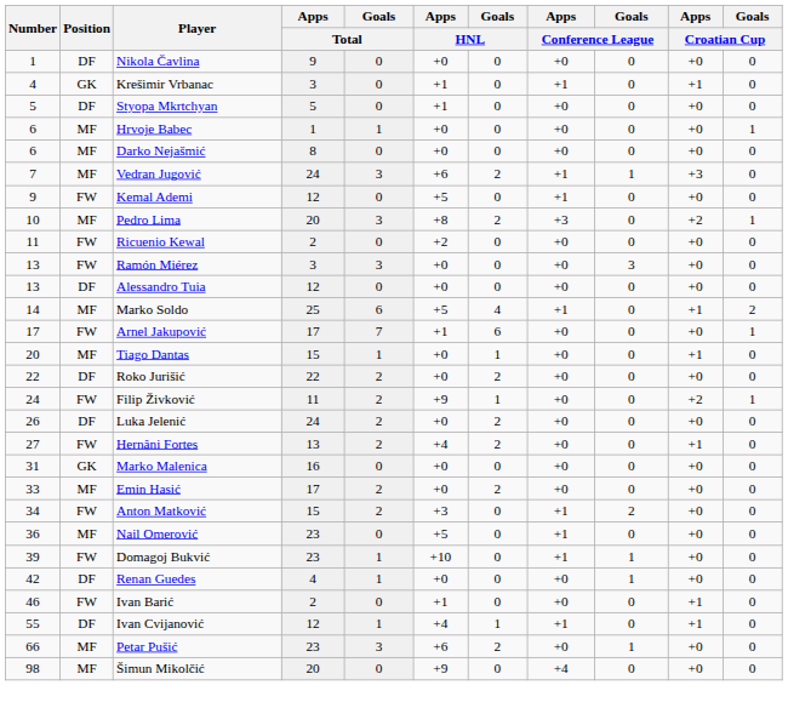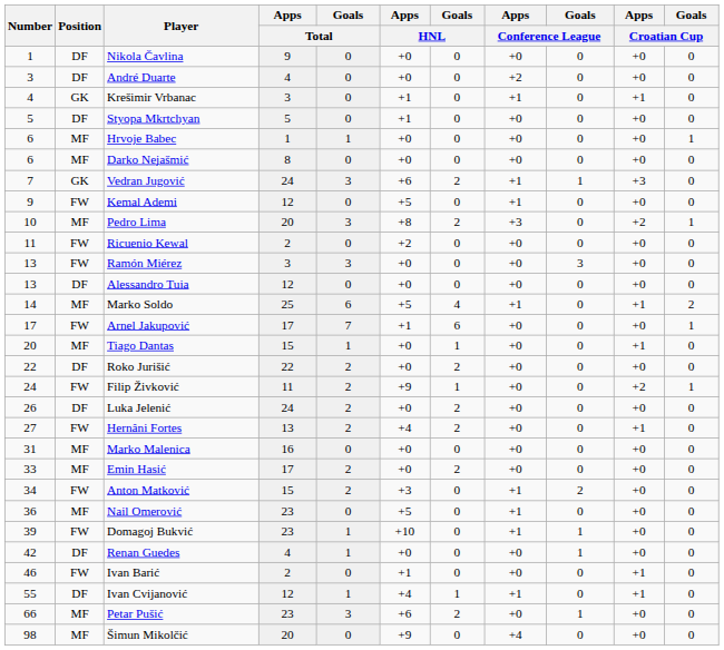 <table class="wikitable sortable" style="font-size: 95%; text-align: center;">
 <tr>
 <th width=40 rowspan="2" align="center">Number</th>
 <th width=40 rowspan="2" align="center">Position</th>
 <th width=180 rowspan="2" align="center">Player</th>
 <th>Apps</th>
 <th>Goals</th>
 <th>Apps</th>
 <th>Goals</th>
 <th>Apps</th>
 <th>Goals</th>
 <th>Apps</th>
 <th>Goals</th>
 </tr>
 <tr>
 <th class="unsortable" width=140 colspan="2" align="center">Total</th>
 <th class="unsortable" width=120 colspan="2" align="center"><a href='#'>HNL</a></th>
 <th class="unsortable" width=150 colspan="2" align="center"><a href='#'>Conference League</a></th>
 <th class="unsortable" width=120 colspan="2" align="center"><a href='#'>Croatian Cup</a></th>
 </tr>
 <tr>
 <td>1</td>
 <td>DF</td>
 <td style="text-align:left;"> <a href='#'>Nikola Čavlina</a></td>
 <td style="background: #F0F0F0">9</td>
 <td style="background: #F0F0F0">0</td>
 <td>+0</td>
 <td>0</td>
 <td>+0</td>
+<td>0</td>
+<td>+0</td>
+<td>0</td>
+</tr>
+<tr>
+<td>3</td>
+<td>DF</td>
+<td style="text-align:left;"> <a href='#'>André Duarte</a></td>
+<td style="background: #F0F0F0">4</td>
+<td style="background: #F0F0F0">0</td>
+<td>+0</td>
+<td>0</td>
+<td>+2</td>
 <td>0</td>
 <td>+0</td>
 <td>0</td>
 </tr>
 <tr>
 <td>4</td>
 <td>GK</td>
 <td style="text-align:left;"> Krešimir Vrbanac</td>
 <td style="background: #F0F0F0">3</td>
 <td style="background: #F0F0F0">0</td>
 <td>+1</td>
 <td>0</td>
 <td>+1</td>
 <td>0</td>
 <td>+1</td>
 <td>0</td>
 </tr>
 <tr>
 <td>5</td>
 <td>DF</td>
 <td style="text-align:left;"> <a href='#'>Styopa Mkrtchyan</a></td>
 <td style="background: #F0F0F0">5</td>
 <td style="background: #F0F0F0">0</td>
 <td>+1</td>
 <td>0</td>
 <td>+0</td>
 <td>0</td>
 <td>+0</td>
 <td>0</td>
 </tr>
 <tr>
 <td>6</td>
 <td>MF</td>
 <td style="text-align:left;"> <a href='#'>Hrvoje Babec</a></td>
 <td style="background: #F0F0F0">1</td>
 <td style="background: #F0F0F0">1</td>
 <td>+0</td>
 <td>0</td>
 <td>+0</td>
 <td>0</td>
 <td>+0</td>
 <td>1</td>
 </tr>
 <tr>
 <td>6</td>
 <td>MF</td>
 <td style="text-align:left;"> <a href='#'>Darko Nejašmić</a></td>
 <td style="background: #F0F0F0">8</td>
 <td style="background: #F0F0F0">0</td>
 <td>+0</td>
 <td>0</td>
 <td>+0</td>
 <td>0</td>
 <td>+0</td>
 <td>0</td>
 </tr>
 <tr>
 <td>7</td>
-<td>MF</td>
+<td>GK</td>
 <td style="text-align:left;"> <a href='#'>Vedran Jugović</a></td>
 <td style="background: #F0F0F0">24</td>
 <td style="background: #F0F0F0">3</td>
 <td>+6</td>
 <td>2</td>
 <td>+1</td>
 <td>1</td>
 <td>+3</td>
 <td>0</td>
 </tr>
 <tr>
 <td>9</td>
 <td>FW</td>
 <td style="text-align:left;"> <a href='#'>Kemal Ademi</a></td>
 <td style="background: #F0F0F0">12</td>
 <td style="background: #F0F0F0">0</td>
 <td>+5</td>
 <td>0</td>
 <td>+1</td>
 <td>0</td>
 <td>+0</td>
 <td>0</td>
 </tr>
 <tr>
 <td>10</td>
 <td>MF</td>
 <td style="text-align:left;"> <a href='#'>Pedro Lima</a></td>
 <td style="background: #F0F0F0">20</td>
 <td style="background: #F0F0F0">3</td>
 <td>+8</td>
 <td>2</td>
 <td>+3</td>
 <td>0</td>
 <td>+2</td>
 <td>1</td>
 </tr>
 <tr>
 <td>11</td>
 <td>FW</td>
 <td style="text-align:left;"> <a href='#'>Ricuenio Kewal</a></td>
 <td style="background: #F0F0F0">2</td>
 <td style="background: #F0F0F0">0</td>
 <td>+2</td>
 <td>0</td>
 <td>+0</td>
 <td>0</td>
 <td>+0</td>
 <td>0</td>
 </tr>
 <tr>
 <td>13</td>
 <td>FW</td>
 <td style="text-align:left;"> <a href='#'>Ramón Miérez</a></td>
 <td style="background: #F0F0F0">3</td>
 <td style="background: #F0F0F0">3</td>
 <td>+0</td>
 <td>0</td>
 <td>+0</td>
 <td>3</td>
 <td>+0</td>
 <td>0</td>
 </tr>
 <tr>
 <td>13</td>
 <td>DF</td>
 <td style="text-align:left;"> <a href='#'>Alessandro Tuia</a></td>
 <td style="background: #F0F0F0">12</td>
 <td style="background: #F0F0F0">0</td>
 <td>+0</td>
 <td>0</td>
 <td>+0</td>
 <td>0</td>
 <td>+0</td>
 <td>0</td>
 </tr>
 <tr>
 <td>14</td>
 <td>MF</td>
 <td style="text-align:left;"> Marko Soldo</td>
 <td style="background: #F0F0F0">25</td>
 <td style="background: #F0F0F0">6</td>
 <td>+5</td>
 <td>4</td>
 <td>+1</td>
 <td>0</td>
 <td>+1</td>
 <td>2</td>
 </tr>
 <tr>
 <td>17</td>
 <td>FW</td>
 <td style="text-align:left;"> <a href='#'>Arnel Jakupović</a></td>
 <td style="background: #F0F0F0">17</td>
 <td style="background: #F0F0F0">7</td>
 <td>+1</td>
 <td>6</td>
 <td>+0</td>
 <td>0</td>
 <td>+0</td>
 <td>1</td>
 </tr>
 <tr>
 <td>20</td>
 <td>MF</td>
 <td style="text-align:left;"> <a href='#'>Tiago Dantas</a></td>
 <td style="background: #F0F0F0">15</td>
 <td style="background: #F0F0F0">1</td>
 <td>+0</td>
 <td>1</td>
 <td>+0</td>
 <td>0</td>
 <td>+1</td>
 <td>0</td>
 </tr>
 <tr>
 <td>22</td>
 <td>DF</td>
 <td style="text-align:left;"> Roko Jurišić</td>
 <td style="background: #F0F0F0">22</td>
 <td style="background: #F0F0F0">2</td>
 <td>+0</td>
 <td>2</td>
 <td>+0</td>
 <td>0</td>
 <td>+0</td>
 <td>0</td>
 </tr>
 <tr>
 <td>24</td>
 <td>FW</td>
 <td style="text-align:left;"> Filip Živković</td>
 <td style="background: #F0F0F0">11</td>
 <td style="background: #F0F0F0">2</td>
 <td>+9</td>
 <td>1</td>
 <td>+0</td>
 <td>0</td>
 <td>+2</td>
 <td>1</td>
 </tr>
 <tr>
 <td>26</td>
 <td>DF</td>
 <td style="text-align:left;"> Luka Jelenić</td>
 <td style="background: #F0F0F0">24</td>
 <td style="background: #F0F0F0">2</td>
 <td>+0</td>
 <td>2</td>
 <td>+0</td>
 <td>0</td>
 <td>+0</td>
 <td>0</td>
 </tr>
 <tr>
 <td>27</td>
 <td>FW</td>
 <td style="text-align:left;"> <a href='#'>Hernâni Fortes</a></td>
 <td style="background: #F0F0F0">13</td>
 <td style="background: #F0F0F0">2</td>
 <td>+4</td>
 <td>2</td>
 <td>+0</td>
 <td>0</td>
 <td>+1</td>
 <td>0</td>
 </tr>
 <tr>
 <td>31</td>
-<td>GK</td>
+<td>MF</td>
 <td style="text-align:left;"> <a href='#'>Marko Malenica</a></td>
 <td style="background: #F0F0F0">16</td>
 <td style="background: #F0F0F0">0</td>
 <td>+0</td>
 <td>0</td>
 <td>+0</td>
 <td>0</td>
 <td>+0</td>
 <td>0</td>
 </tr>
 <tr>
 <td>33</td>
 <td>MF</td>
 <td style="text-align:left;"> <a href='#'>Emin Hasić</a></td>
 <td style="background: #F0F0F0">17</td>
 <td style="background: #F0F0F0">2</td>
 <td>+0</td>
 <td>2</td>
 <td>+0</td>
 <td>0</td>
 <td>+0</td>
 <td>0</td>
 </tr>
 <tr>
 <td>34</td>
 <td>FW</td>
 <td style="text-align:left;"> <a href='#'>Anton Matković</a></td>
 <td style="background: #F0F0F0">15</td>
 <td style="background: #F0F0F0">2</td>
 <td>+3</td>
 <td>0</td>
 <td>+1</td>
 <td>2</td>
 <td>+0</td>
 <td>0</td>
 </tr>
 <tr>
 <td>36</td>
 <td>MF</td>
 <td style="text-align:left;"> <a href='#'>Nail Omerović</a></td>
 <td style="background: #F0F0F0">23</td>
 <td style="background: #F0F0F0">0</td>
 <td>+5</td>
 <td>0</td>
 <td>+1</td>
 <td>0</td>
 <td>+0</td>
 <td>0</td>
 </tr>
 <tr>
 <td>39</td>
 <td>FW</td>
 <td style="text-align:left;"> Domagoj Bukvić</td>
 <td style="background: #F0F0F0">23</td>
 <td style="background: #F0F0F0">1</td>
 <td>+10</td>
 <td>0</td>
 <td>+1</td>
 <td>1</td>
 <td>+0</td>
 <td>0</td>
 </tr>
 <tr>
 <td>42</td>
 <td>DF</td>
 <td style="text-align:left;"> <a href='#'>Renan Guedes</a></td>
 <td style="background: #F0F0F0">4</td>
 <td style="background: #F0F0F0">1</td>
 <td>+0</td>
 <td>0</td>
 <td>+0</td>
 <td>1</td>
 <td>+0</td>
 <td>0</td>
 </tr>
 <tr>
 <td>46</td>
 <td>FW</td>
 <td style="text-align:left;"> Ivan Barić</td>
 <td style="background: #F0F0F0">2</td>
 <td style="background: #F0F0F0">0</td>
 <td>+1</td>
 <td>0</td>
 <td>+0</td>
 <td>0</td>
 <td>+1</td>
 <td>0</td>
 </tr>
 <tr>
 <td>55</td>
 <td>DF</td>
 <td style="text-align:left;"> Ivan Cvijanović</td>
 <td style="background: #F0F0F0">12</td>
 <td style="background: #F0F0F0">1</td>
 <td>+4</td>
 <td>1</td>
 <td>+1</td>
 <td>0</td>
 <td>+1</td>
 <td>0</td>
 </tr>
 <tr>
 <td>66</td>
 <td>MF</td>
 <td style="text-align:left;"> <a href='#'>Petar Pušić</a></td>
 <td style="background: #F0F0F0">23</td>
 <td style="background: #F0F0F0">3</td>
 <td>+6</td>
 <td>2</td>
 <td>+0</td>
 <td>1</td>
 <td>+0</td>
 <td>0</td>
 </tr>
 <tr>
 <td>98</td>
 <td>MF</td>
 <td style="text-align:left;"> Šimun Mikolčić</td>
 <td style="background: #F0F0F0">20</td>
 <td style="background: #F0F0F0">0</td>
 <td>+9</td>
 <td>0</td>
 <td>+4</td>
 <td>0</td>
 <td>+0</td>
 <td>0</td>
 </tr>
 </table>
